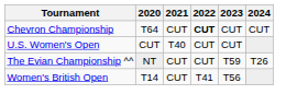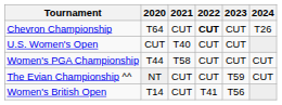 <table class="wikitable" style="font-size:95%;text-align:center;">
 <tr>
 <th>Tournament</th>
 <th>2020</th>
 <th>2021</th>
 <th>2022</th>
 <th>2023</th>
 <th>2024</th>
 </tr>
 <tr>
 <td align=left><a href='#'>Chevron Championship</a></td>
 <td>T64</td>
 <td>CUT</td>
 <td><strong>CUT</strong></td>
 <td>CUT</td>
-<td>CUT</td>
+<td>T26</td>
 </tr>
 <tr>
 <td align=left><a href='#'>U.S. Women's Open</a></td>
 <td>CUT</td>
 <td>T40</td>
 <td>CUT</td>
 <td>CUT</td>
 <td style="background:#eeeeee;"></td>
 </tr>
 <tr>
+<td align=left><a href='#'>Women's PGA Championship</a></td>
+<td>T44</td>
+<td>T58</td>
+<td>CUT</td>
+<td>CUT</td>
+<td>CUT</td>
+</tr>
+<tr>
 <td align=left><a href='#'>The Evian Championship</a> ^^</td>
 <td style="background:#eeeeee;">NT</td>
 <td>CUT</td>
 <td>CUT</td>
 <td>T59</td>
-<td>T26</td>
+<td>CUT</td>
 </tr>
 <tr>
 <td align=left><a href='#'>Women's British Open</a></td>
 <td>T14</td>
 <td>CUT</td>
 <td>T41</td>
 <td>T56</td>
 <td style="background:#eeeeee;"></td>
 </tr>
 </table>
